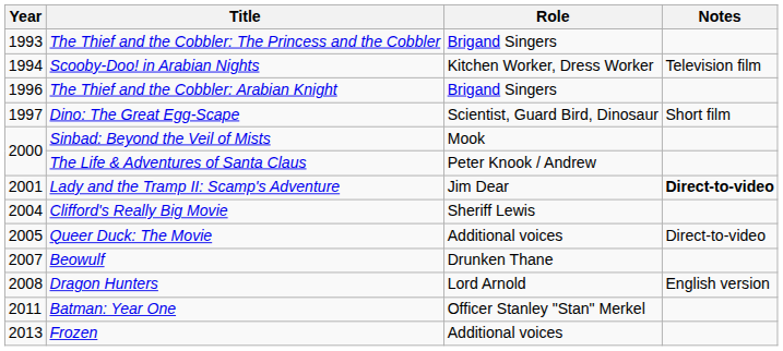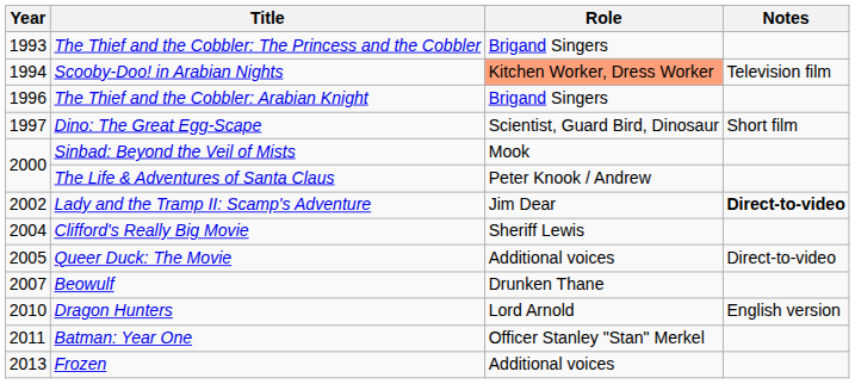 <table class="wikitable sortable">
 <tr>
 <th>Year</th>
 <th>Title</th>
 <th>Role</th>
 <th>Notes</th>
 </tr>
 <tr>
 <td>1993</td>
 <td><em><a href='#'>The Thief and the Cobbler: The Princess and the Cobbler</a></em></td>
 <td><a href='#'>Brigand</a> Singers</td>
 <td></td>
 </tr>
 <tr>
 <td>1994</td>
 <td><em><a href='#'>Scooby-Doo! in Arabian Nights</a></em></td>
-<td>Kitchen Worker, Dress Worker</td>
+<td style="background: lightsalmon;">Kitchen Worker, Dress Worker</td>
 <td>Television film</td>
 </tr>
 <tr>
 <td>1996</td>
 <td><em><a href='#'>The Thief and the Cobbler: Arabian Knight</a></em></td>
 <td><a href='#'>Brigand</a> Singers</td>
 <td></td>
 </tr>
 <tr>
 <td>1997</td>
 <td><em><a href='#'>Dino: The Great Egg-Scape</a></em></td>
 <td>Scientist, Guard Bird, Dinosaur</td>
 <td>Short film</td>
 </tr>
 <tr>
 <td rowspan="2">2000</td>
 <td><em><a href='#'>Sinbad: Beyond the Veil of Mists</a></em></td>
 <td>Mook</td>
 <td></td>
 </tr>
 <tr>
 <td><em><a href='#'>The Life & Adventures of Santa Claus</a></em></td>
 <td>Peter Knook / Andrew</td>
 <td></td>
 </tr>
 <tr>
-<td>2001</td>
+<td>2002</td>
 <td><em><a href='#'>Lady and the Tramp II: Scamp's Adventure</a></em></td>
 <td>Jim Dear</td>
 <td><strong>Direct-to-video</strong></td>
 </tr>
 <tr>
 <td>2004</td>
 <td><em><a href='#'>Clifford's Really Big Movie</a></em></td>
 <td>Sheriff Lewis</td>
 <td></td>
 </tr>
 <tr>
 <td>2005</td>
 <td><em><a href='#'>Queer Duck: The Movie</a></em></td>
 <td>Additional voices</td>
 <td>Direct-to-video</td>
 </tr>
 <tr>
 <td>2007</td>
 <td><a href='#'><em>Beowulf</em></a></td>
 <td>Drunken Thane</td>
 <td></td>
 </tr>
 <tr>
-<td>2008</td>
+<td>2010</td>
 <td><em><a href='#'>Dragon Hunters</a></em></td>
 <td>Lord Arnold</td>
 <td>English version</td>
 </tr>
 <tr>
 <td>2011</td>
 <td><em><a href='#'>Batman: Year One</a></em></td>
 <td>Officer Stanley "Stan" Merkel</td>
 <td></td>
 </tr>
 <tr>
 <td>2013</td>
 <td><a href='#'><em>Frozen</em></a></td>
 <td>Additional voices</td>
 <td></td>
 </tr>
 </table>
